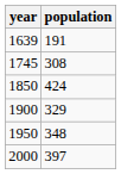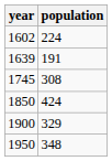 <table class="wikitable">
 <tr>
 <th>year</th>
 <th>population</th>
+</tr>
+<tr>
+<td>1602</td>
+<td>224</td>
 </tr>
 <tr>
 <td>1639</td>
 <td>191</td>
 </tr>
 <tr>
 <td>1745</td>
 <td>308</td>
 </tr>
 <tr>
 <td>1850</td>
 <td>424</td>
 </tr>
 <tr>
 <td>1900</td>
 <td>329</td>
 </tr>
 <tr>
 <td>1950</td>
 <td>348</td>
 </tr>
-<tr>
-<td>2000</td>
-<td>397</td>
-</tr>
 </table>
